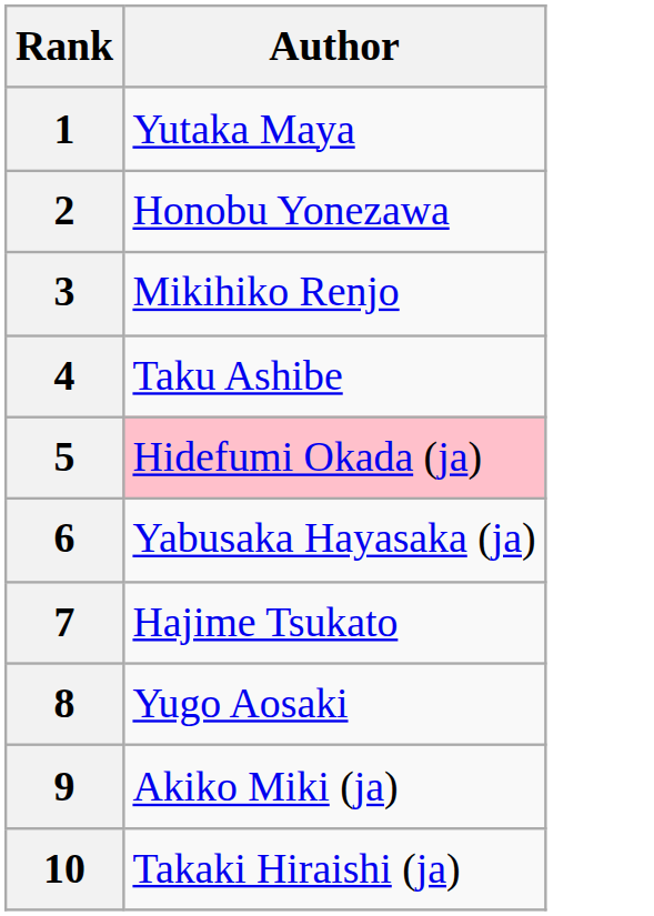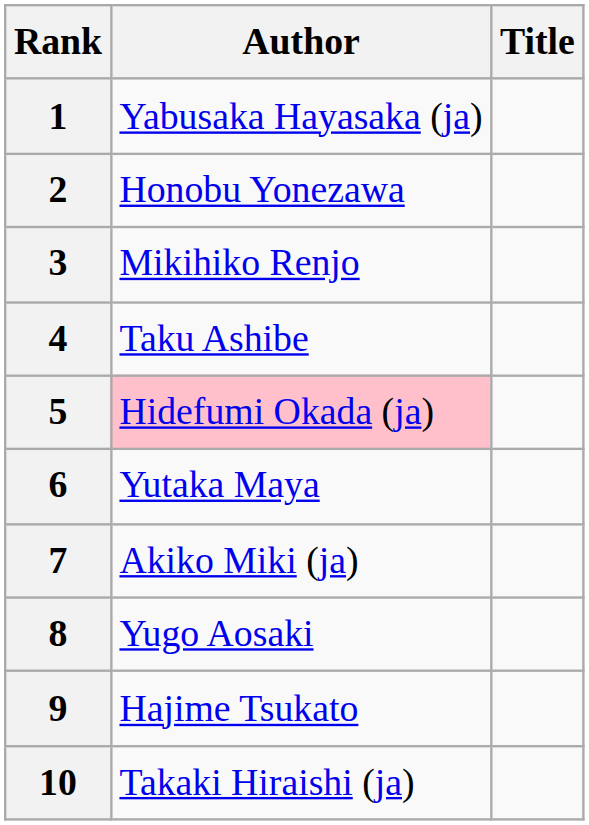 <table class="wikitable sortable" style="font-size:1.00em; line-height:1.5em;">
 <tr>
 <th>Rank</th>
 <th>Author</th>
+<th>Title</th>
 </tr>
 <tr>
 <th>1</th>
-<td><a href='#'>Yutaka Maya</a></td>
+<td><a href='#'>Yabusaka Hayasaka</a> (<a href='#'>ja</a>)</td>
+<td></td>
 </tr>
 <tr>
 <th>2</th>
 <td><a href='#'>Honobu Yonezawa</a></td>
+<td></td>
 </tr>
 <tr>
 <th>3</th>
 <td><a href='#'>Mikihiko Renjo</a></td>
+<td></td>
 </tr>
 <tr>
 <th>4</th>
 <td><a href='#'>Taku Ashibe</a></td>
+<td></td>
 </tr>
 <tr>
 <th>5</th>
 <td style="background: pink;"><a href='#'>Hidefumi Okada</a> (<a href='#'>ja</a>)</td>
+<td></td>
 </tr>
 <tr>
 <th>6</th>
-<td><a href='#'>Yabusaka Hayasaka</a> (<a href='#'>ja</a>)</td>
+<td><a href='#'>Yutaka Maya</a></td>
+<td></td>
 </tr>
 <tr>
 <th>7</th>
-<td><a href='#'>Hajime Tsukato</a></td>
+<td><a href='#'>Akiko Miki</a> (<a href='#'>ja</a>)</td>
+<td></td>
 </tr>
 <tr>
 <th>8</th>
 <td><a href='#'>Yugo Aosaki</a></td>
+<td></td>
 </tr>
 <tr>
 <th>9</th>
-<td><a href='#'>Akiko Miki</a> (<a href='#'>ja</a>)</td>
+<td><a href='#'>Hajime Tsukato</a></td>
+<td></td>
 </tr>
 <tr>
 <th>10</th>
 <td><a href='#'>Takaki Hiraishi</a> (<a href='#'>ja</a>)</td>
+<td></td>
 </tr>
 </table>
